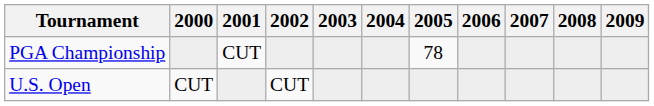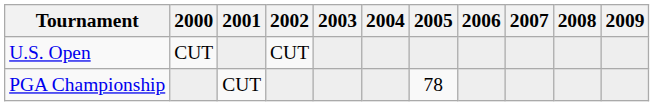 <table class="wikitable" style="font-size:95%;text-align:center;">
 <tr>
 <th>Tournament</th>
 <th>2000</th>
 <th>2001</th>
 <th>2002</th>
 <th>2003</th>
 <th>2004</th>
 <th>2005</th>
 <th>2006</th>
 <th>2007</th>
 <th>2008</th>
 <th>2009</th>
 </tr>
 <tr>
+<td align=left><a href='#'>U.S. Open</a></td>
+<td>CUT</td>
+<td style="background:#eeeeee;"></td>
+<td>CUT</td>
+<td style="background:#eeeeee;"></td>
+<td style="background:#eeeeee;"></td>
+<td style="background:#eeeeee;"></td>
+<td style="background:#eeeeee;"></td>
+<td style="background:#eeeeee;"></td>
+<td style="background:#eeeeee;"></td>
+<td style="background:#eeeeee;"></td>
+</tr>
+<tr>
 <td align=left><a href='#'>PGA Championship</a></td>
 <td style="background:#eeeeee;"></td>
 <td>CUT</td>
 <td style="background:#eeeeee;"></td>
 <td style="background:#eeeeee;"></td>
 <td style="background:#eeeeee;"></td>
 <td>78</td>
 <td style="background:#eeeeee;"></td>
 <td style="background:#eeeeee;"></td>
 <td style="background:#eeeeee;"></td>
 <td style="background:#eeeeee;"></td>
 </tr>
-<tr>
-<td align=left><a href='#'>U.S. Open</a></td>
-<td>CUT</td>
-<td style="background:#eeeeee;"></td>
-<td>CUT</td>
-<td style="background:#eeeeee;"></td>
-<td style="background:#eeeeee;"></td>
-<td style="background:#eeeeee;"></td>
-<td style="background:#eeeeee;"></td>
-<td style="background:#eeeeee;"></td>
-<td style="background:#eeeeee;"></td>
-<td style="background:#eeeeee;"></td>
-</tr>
 </table>
